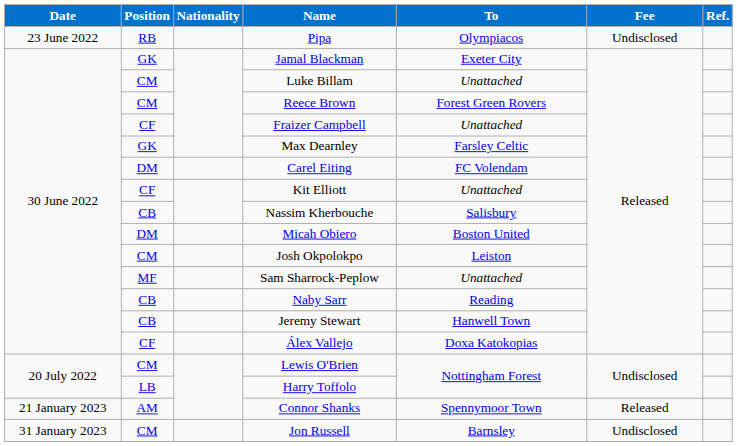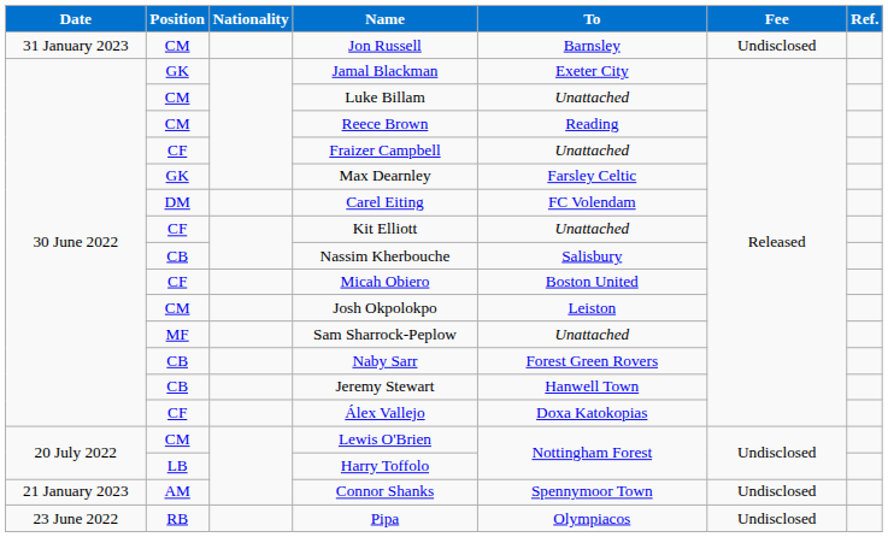 <table class="wikitable"  style="text-align:center; font-size:90%; ">
 <tr>
 <th style="background:#0072ce; color:#ffffff; width:120px;">Date</th>
 <th style="background:#0072ce; color:#ffffff; width:50px;">Position</th>
 <th style="background:#0072ce; color:#ffffff; width:50px;">Nationality</th>
 <th style="background:#0072ce; color:#ffffff; width:160px;">Name</th>
 <th style="background:#0072ce; color:#ffffff; width:200px;">To</th>
 <th style="background:#0072ce; color:#ffffff; width:120px;">Fee</th>
 <th style="background:#0072ce; color:#ffffff; width:25px;">Ref.</th>
 </tr>
 <tr>
-<td>23 June 2022</td>
-<td><a href='#'>RB</a></td>
+<td>31 January 2023</td>
+<td><a href='#'>CM</a></td>
 <td></td>
-<td><a href='#'>Pipa</a></td>
-<td> <a href='#'>Olympiacos</a></td>
+<td><a href='#'>Jon Russell</a></td>
+<td> <a href='#'>Barnsley</a></td>
 <td>Undisclosed</td>
 <td></td>
 </tr>
 <tr>
 <td rowspan="14">30 June 2022</td>
 <td><a href='#'>GK</a></td>
 <td rowspan="5"></td>
 <td><a href='#'>Jamal Blackman</a></td>
 <td> <a href='#'>Exeter City</a></td>
 <td rowspan="14">Released</td>
 <td></td>
 </tr>
 <tr>
 <td><a href='#'>CM</a></td>
 <td>Luke Billam</td>
 <td> <em>Unattached</em></td>
 <td></td>
 </tr>
 <tr>
 <td><a href='#'>CM</a></td>
 <td><a href='#'>Reece Brown</a></td>
-<td> <a href='#'>Forest Green Rovers</a></td>
+<td> <a href='#'>Reading</a></td>
 <td></td>
 </tr>
 <tr>
 <td><a href='#'>CF</a></td>
 <td><a href='#'>Fraizer Campbell</a></td>
 <td> <em>Unattached</em></td>
 <td></td>
 </tr>
 <tr>
 <td><a href='#'>GK</a></td>
 <td>Max Dearnley</td>
 <td> <a href='#'>Farsley Celtic</a></td>
 <td></td>
 </tr>
 <tr>
 <td><a href='#'>DM</a></td>
 <td></td>
 <td><a href='#'>Carel Eiting</a></td>
 <td> <a href='#'>FC Volendam</a></td>
 <td></td>
 </tr>
 <tr>
 <td><a href='#'>CF</a></td>
 <td rowspan="2"></td>
 <td>Kit Elliott</td>
 <td> <em>Unattached</em></td>
 <td></td>
 </tr>
 <tr>
 <td><a href='#'>CB</a></td>
 <td>Nassim Kherbouche</td>
 <td> <a href='#'>Salisbury</a></td>
 <td></td>
 </tr>
 <tr>
-<td><a href='#'>DM</a></td>
+<td><a href='#'>CF</a></td>
 <td></td>
 <td><a href='#'>Micah Obiero</a></td>
 <td> <a href='#'>Boston United</a></td>
 <td></td>
 </tr>
 <tr>
 <td><a href='#'>CM</a></td>
 <td></td>
 <td>Josh Okpolokpo</td>
 <td> <a href='#'>Leiston</a></td>
 <td></td>
 </tr>
 <tr>
 <td><a href='#'>MF</a></td>
 <td></td>
 <td>Sam Sharrock-Peplow</td>
 <td> <em>Unattached</em></td>
 <td></td>
 </tr>
 <tr>
 <td><a href='#'>CB</a></td>
 <td></td>
 <td><a href='#'>Naby Sarr</a></td>
-<td> <a href='#'>Reading</a></td>
+<td> <a href='#'>Forest Green Rovers</a></td>
 <td></td>
 </tr>
 <tr>
 <td><a href='#'>CB</a></td>
 <td></td>
 <td>Jeremy Stewart</td>
 <td> <a href='#'>Hanwell Town</a></td>
 <td></td>
 </tr>
 <tr>
 <td><a href='#'>CF</a></td>
 <td></td>
 <td><a href='#'>Álex Vallejo</a></td>
 <td> <a href='#'>Doxa Katokopias</a></td>
 <td></td>
 </tr>
 <tr>
 <td rowspan="2">20 July 2022</td>
 <td><a href='#'>CM</a></td>
 <td rowspan="3"></td>
 <td><a href='#'>Lewis O'Brien</a></td>
 <td rowspan="2"> <a href='#'>Nottingham Forest</a></td>
 <td rowspan="2">Undisclosed</td>
 <td></td>
 </tr>
 <tr>
 <td><a href='#'>LB</a></td>
 <td><a href='#'>Harry Toffolo</a></td>
 <td></td>
 </tr>
 <tr>
 <td>21 January 2023</td>
 <td><a href='#'>AM</a></td>
 <td><a href='#'>Connor Shanks</a></td>
 <td> <a href='#'>Spennymoor Town</a></td>
-<td>Released</td>
+<td>Undisclosed</td>
 <td></td>
 </tr>
 <tr>
-<td>31 January 2023</td>
-<td><a href='#'>CM</a></td>
+<td>23 June 2022</td>
+<td><a href='#'>RB</a></td>
 <td></td>
-<td><a href='#'>Jon Russell</a></td>
-<td> <a href='#'>Barnsley</a></td>
+<td><a href='#'>Pipa</a></td>
+<td> <a href='#'>Olympiacos</a></td>
 <td>Undisclosed</td>
 <td></td>
 </tr>
 </table>
